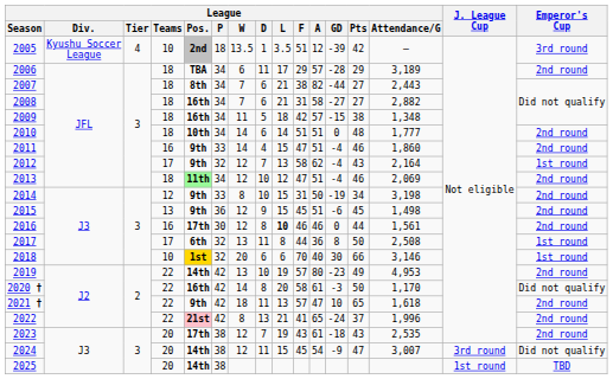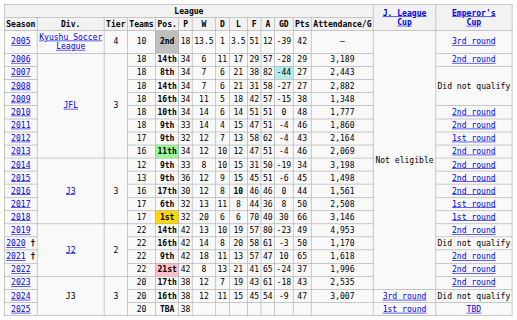 <table class="wikitable" style="text-align:center">
 <tr>
 <th colspan="14"><strong>League</strong></th>
 <th rowspan="2"><a href='#'>J. League <br>Cup</a></th>
 <th rowspan="2"><a href='#'>Emperor's<br>Cup</a></th>
 </tr>
 <tr>
 <th>Season</th>
 <th>Div.</th>
 <th>Tier</th>
 <th>Teams</th>
 <th>Pos.</th>
 <th>P</th>
 <th>W</th>
 <th>D</th>
 <th>L</th>
 <th>F</th>
 <th>A</th>
 <th>GD</th>
 <th>Pts</th>
 <th>Attendance/G</th>
 </tr>
 <tr>
 <td><a href='#'>2005</a></td>
 <td><a href='#'>Kyushu Soccer<br>League</a></td>
 <td>4</td>
 <td>10</td>
 <td bgcolor="silver"><strong>2nd</strong></td>
 <td>18</td>
 <td>13.5</td>
 <td>1</td>
 <td>3.5</td>
 <td>51</td>
 <td>12</td>
 <td>-39</td>
 <td>42</td>
 <td>–</td>
 <td rowspan="19">Not eligible</td>
 <td><a href='#'>3rd round</a></td>
 </tr>
 <tr>
 <td><a href='#'>2006</a></td>
 <td rowspan="8"><a href='#'>JFL</a></td>
 <td rowspan="8">3</td>
 <td>18</td>
-<td><strong>TBA</strong></td>
+<td><strong>14th</strong></td>
 <td>34</td>
 <td>6</td>
 <td>11</td>
 <td>17</td>
 <td>29</td>
 <td>57</td>
 <td>-28</td>
 <td>29</td>
 <td>3,189</td>
 <td><a href='#'>2nd round</a></td>
 </tr>
 <tr>
 <td><a href='#'>2007</a></td>
 <td>18</td>
 <td><strong>8th</strong></td>
 <td>34</td>
 <td>7</td>
 <td>6</td>
 <td>21</td>
 <td>38</td>
 <td>82</td>
-<td>-44</td>
+<td style="background: paleturquoise;">-44</td>
 <td>27</td>
 <td>2,443</td>
 <td rowspan=3>Did not qualify</td>
 </tr>
 <tr>
 <td><a href='#'>2008</a></td>
 <td>18</td>
-<td><strong>16th</strong></td>
+<td><strong>14th</strong></td>
 <td>34</td>
 <td>7</td>
 <td>6</td>
 <td>21</td>
 <td>31</td>
 <td>58</td>
 <td>-27</td>
 <td>27</td>
 <td>2,882</td>
 </tr>
 <tr>
 <td><a href='#'>2009</a></td>
 <td>18</td>
 <td><strong>16th</strong></td>
 <td>34</td>
 <td>11</td>
 <td>5</td>
 <td>18</td>
 <td>42</td>
 <td>57</td>
 <td>-15</td>
 <td>38</td>
 <td>1,348</td>
 </tr>
 <tr>
 <td><a href='#'>2010</a></td>
 <td>18</td>
 <td><strong>10th</strong></td>
 <td>34</td>
 <td>14</td>
 <td>6</td>
 <td>14</td>
 <td>51</td>
 <td>51</td>
 <td>0</td>
 <td>48</td>
 <td>1,777</td>
 <td><a href='#'>2nd round</a></td>
 </tr>
 <tr>
 <td><a href='#'>2011</a></td>
-<td>16</td>
+<td>18</td>
 <td><strong>9th</strong></td>
 <td>33</td>
 <td>14</td>
 <td>4</td>
 <td>15</td>
 <td>47</td>
 <td>51</td>
 <td>-4</td>
 <td>46</td>
 <td>1,860</td>
 <td><a href='#'>2nd round</a></td>
 </tr>
 <tr>
 <td><a href='#'>2012</a></td>
 <td>17</td>
 <td><strong>9th</strong></td>
 <td>32</td>
 <td>12</td>
 <td>7</td>
 <td>13</td>
 <td>58</td>
 <td>62</td>
 <td>-4</td>
 <td>43</td>
 <td>2,164</td>
 <td><a href='#'>1st round</a></td>
 </tr>
 <tr>
 <td><a href='#'>2013</a></td>
-<td>18</td>
+<td>16</td>
 <td bgcolor=palegreen><strong>11th</strong></td>
 <td>34</td>
 <td>12</td>
 <td>10</td>
 <td>12</td>
 <td>47</td>
 <td>51</td>
 <td>-4</td>
 <td>46</td>
 <td>2,069</td>
 <td><a href='#'>2nd round</a></td>
 </tr>
 <tr>
 <td><a href='#'>2014</a></td>
 <td rowspan="5"><a href='#'>J3</a></td>
 <td rowspan="5">3</td>
 <td>12</td>
 <td><strong>9th</strong></td>
 <td>33</td>
 <td>8</td>
 <td>10</td>
 <td>15</td>
 <td>31</td>
 <td>50</td>
 <td>-19</td>
 <td>34</td>
 <td>3,198</td>
 <td><a href='#'>2nd round</a></td>
 </tr>
 <tr>
 <td><a href='#'>2015</a></td>
 <td>13</td>
 <td><strong>9th</strong></td>
 <td>36</td>
 <td>12</td>
 <td>9</td>
 <td>15</td>
 <td>45</td>
 <td>51</td>
 <td>-6</td>
 <td>45</td>
 <td>1,498</td>
 <td><a href='#'>2nd round</a></td>
 </tr>
 <tr>
 <td><a href='#'>2016</a></td>
 <td>16</td>
 <td><strong>17th</strong></td>
 <td>30</td>
 <td>12</td>
 <td>8</td>
 <td><strong>10</strong></td>
 <td>46</td>
 <td>46</td>
 <td>0</td>
 <td>44</td>
 <td>1,561</td>
 <td><a href='#'>2nd round</a></td>
 </tr>
 <tr>
 <td><a href='#'>2017</a></td>
 <td>17</td>
 <td><strong>6th</strong></td>
 <td>32</td>
 <td>13</td>
 <td>11</td>
 <td>8</td>
 <td>44</td>
 <td>36</td>
 <td>8</td>
 <td>50</td>
 <td>2,508</td>
 <td><a href='#'>1st round</a></td>
 </tr>
 <tr>
 <td><a href='#'>2018</a></td>
-<td>10</td>
+<td>17</td>
 <td bgcolor=gold><strong>1st</strong></td>
 <td>32</td>
 <td>20</td>
 <td>6</td>
 <td>6</td>
 <td>70</td>
 <td>40</td>
 <td>30</td>
 <td>66</td>
 <td>3,146</td>
 <td><a href='#'>1st round</a></td>
 </tr>
 <tr>
 <td><a href='#'>2019</a></td>
 <td rowspan="4"><a href='#'>J2</a></td>
 <td rowspan="4">2</td>
 <td>22</td>
 <td><strong>14th</strong></td>
 <td>42</td>
 <td>13</td>
 <td>10</td>
 <td>19</td>
 <td>57</td>
 <td>80</td>
 <td>-23</td>
 <td>49</td>
 <td>4,953</td>
 <td><a href='#'>2nd round</a></td>
 </tr>
 <tr>
 <td><a href='#'>2020</a> <strong>†</strong></td>
 <td>22</td>
 <td><strong>16th</strong></td>
 <td>42</td>
 <td>14</td>
 <td>8</td>
 <td>20</td>
 <td>58</td>
 <td>61</td>
 <td>-3</td>
 <td>50</td>
 <td>1,170</td>
 <td>Did not qualify</td>
 </tr>
 <tr>
 <td><a href='#'>2021</a> <strong>†</strong></td>
 <td>22</td>
 <td><strong>9th</strong></td>
 <td>42</td>
 <td>18</td>
 <td>11</td>
 <td>13</td>
 <td>57</td>
 <td>47</td>
 <td>10</td>
 <td>65</td>
 <td>1,618</td>
 <td><a href='#'>2nd round</a></td>
 </tr>
 <tr>
 <td><a href='#'>2022</a></td>
 <td>22</td>
 <td bgcolor=pink><strong>21st</strong></td>
 <td>42</td>
 <td>8</td>
 <td>13</td>
 <td>21</td>
 <td>41</td>
 <td>65</td>
 <td>-24</td>
 <td>37</td>
 <td>1,996</td>
 <td><a href='#'>2nd round</a></td>
 </tr>
 <tr>
 <td><a href='#'>2023</a></td>
 <td rowspan=3>J3</td>
 <td rowspan=3>3</td>
 <td>20</td>
 <td><strong>17th</strong></td>
 <td>38</td>
 <td>12</td>
 <td>7</td>
 <td>19</td>
 <td>43</td>
 <td>61</td>
 <td>-18</td>
 <td>43</td>
 <td>2,535</td>
 <td><a href='#'>2nd round</a></td>
 </tr>
 <tr>
 <td><a href='#'>2024</a></td>
 <td>20</td>
-<td><strong>14th</strong></td>
+<td><strong>16th</strong></td>
 <td>38</td>
 <td>12</td>
 <td>11</td>
 <td>15</td>
 <td>45</td>
 <td>54</td>
 <td>-9</td>
 <td>47</td>
 <td>3,007</td>
 <td><a href='#'>3rd round</a></td>
 <td>Did not qualify</td>
 </tr>
 <tr>
 <td><a href='#'>2025</a></td>
 <td>20</td>
-<td><strong>14th</strong></td>
+<td><strong>TBA</strong></td>
 <td>38</td>
 <td></td>
 <td></td>
 <td></td>
 <td></td>
 <td></td>
 <td></td>
 <td></td>
 <td></td>
 <td><a href='#'>1st round</a></td>
 <td><a href='#'>TBD</a></td>
 </tr>
 </table>
